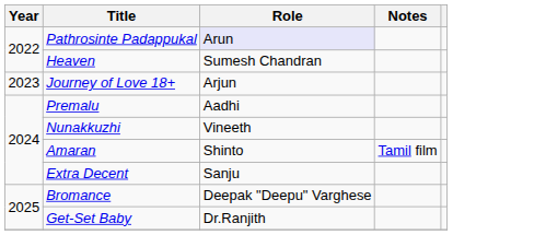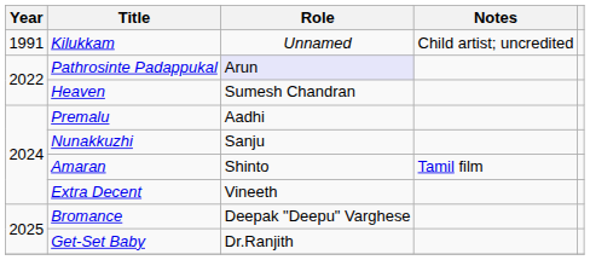 <table class="wikitable sortable">
 <tr>
 <th>Year</th>
 <th>Title</th>
 <th>Role</th>
 <th class="unsortable">Notes</th>
 <th></th>
+</tr>
+<tr>
+<td>1991</td>
+<td><em><a href='#'>Kilukkam</a></em></td>
+<td style="text-align: center;"><em>Unnamed</em></td>
+<td>Child artist; uncredited</td>
+<td></td>
 </tr>
 <tr>
 <td rowspan=2>2022</td>
 <td><em><a href='#'>Pathrosinte Padappukal</a></em></td>
 <td style="background: lavender;">Arun</td>
 <td></td>
 <td></td>
 </tr>
 <tr>
 <td><em><a href='#'>Heaven</a></em></td>
 <td>Sumesh Chandran</td>
 <td></td>
 <td></td>
 </tr>
 <tr>
-<td>2023</td>
-<td><em><a href='#'>Journey of Love 18+</a></em></td>
-<td>Arjun</td>
-<td></td>
-<td></td>
-</tr>
-<tr>
 <td rowspan=4>2024</td>
 <td><em><a href='#'>Premalu</a></em></td>
 <td>Aadhi</td>
 <td></td>
 <td></td>
 </tr>
 <tr>
 <td><em><a href='#'>Nunakkuzhi</a></em></td>
-<td>Vineeth</td>
+<td>Sanju</td>
 <td></td>
 <td></td>
 </tr>
 <tr>
 <td><em><a href='#'>Amaran</a></em></td>
 <td>Shinto</td>
 <td><a href='#'>Tamil</a> film</td>
 <td></td>
 </tr>
 <tr>
 <td><em><a href='#'>Extra Decent</a></em></td>
-<td>Sanju</td>
+<td>Vineeth</td>
 <td></td>
 <td></td>
 </tr>
 <tr>
 <td rowspan=2>2025</td>
 <td><em><a href='#'>Bromance</a></em></td>
 <td>Deepak "Deepu" Varghese</td>
 <td></td>
 <td></td>
 </tr>
 <tr>
 <td><em><a href='#'>Get-Set Baby</a></em></td>
 <td>Dr.Ranjith</td>
 <td></td>
 <td></td>
 </tr>
 <tr>
 </tr>
 </table>
